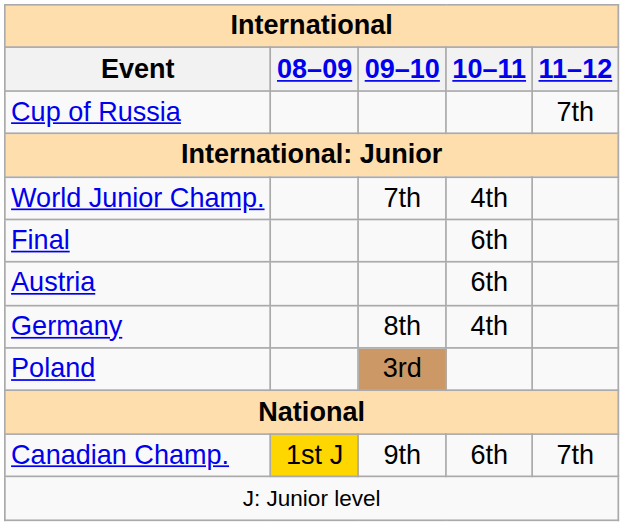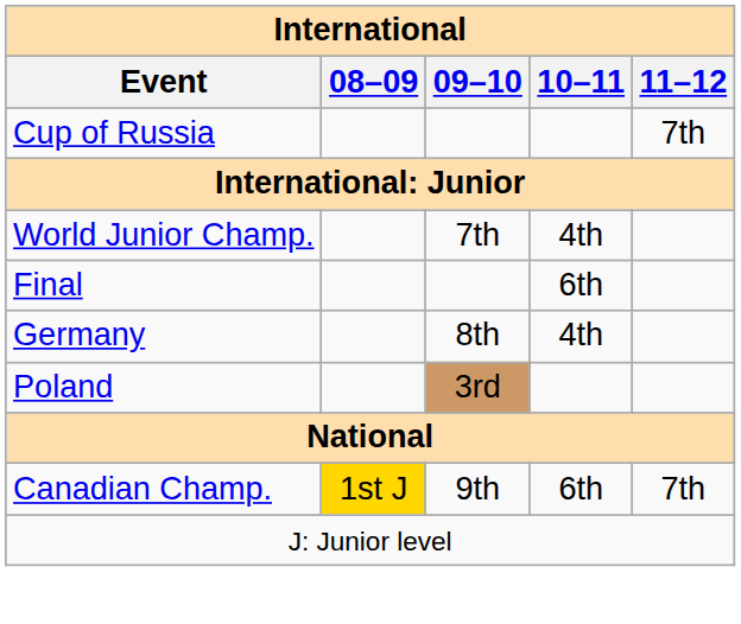 <table class="wikitable" style="text-align:center">
 <tr>
 <th style="background-color: #ffdead; " colspan=5 align=center>International</th>
 </tr>
 <tr>
 <th>Event</th>
 <th><a href='#'>08–09</a></th>
 <th><a href='#'>09–10</a></th>
 <th><a href='#'>10–11</a></th>
 <th><a href='#'>11–12</a></th>
 </tr>
 <tr>
 <td align=left> <a href='#'>Cup of Russia</a></td>
 <td></td>
 <td></td>
 <td></td>
 <td>7th</td>
 </tr>
 <tr>
 <th style="background-color: #ffdead; " colspan=5 align=center>International: Junior</th>
 </tr>
 <tr>
 <td align=left><a href='#'>World Junior Champ.</a></td>
 <td></td>
 <td>7th</td>
 <td>4th</td>
 <td></td>
 </tr>
 <tr>
 <td align=left> <a href='#'>Final</a></td>
 <td></td>
 <td></td>
 <td>6th</td>
 <td></td>
 </tr>
 <tr>
-<td align=left> <a href='#'>Austria</a></td>
-<td></td>
-<td></td>
-<td>6th</td>
-<td></td>
-</tr>
-<tr>
 <td align=left> <a href='#'>Germany</a></td>
 <td></td>
 <td>8th</td>
 <td>4th</td>
 <td></td>
 </tr>
 <tr>
 <td align=left> <a href='#'>Poland</a></td>
 <td></td>
 <td bgcolor=cc9966>3rd</td>
 <td></td>
 <td></td>
 </tr>
 <tr>
 <th style="background-color: #ffdead; " colspan=5 align=center>National</th>
 </tr>
 <tr>
 <td align=left><a href='#'>Canadian Champ.</a></td>
 <td bgcolor=gold>1st J</td>
 <td>9th</td>
 <td>6th</td>
 <td>7th</td>
 </tr>
 <tr>
 <td colspan=5 align=center><small> J: Junior level </small></td>
 </tr>
 </table>
